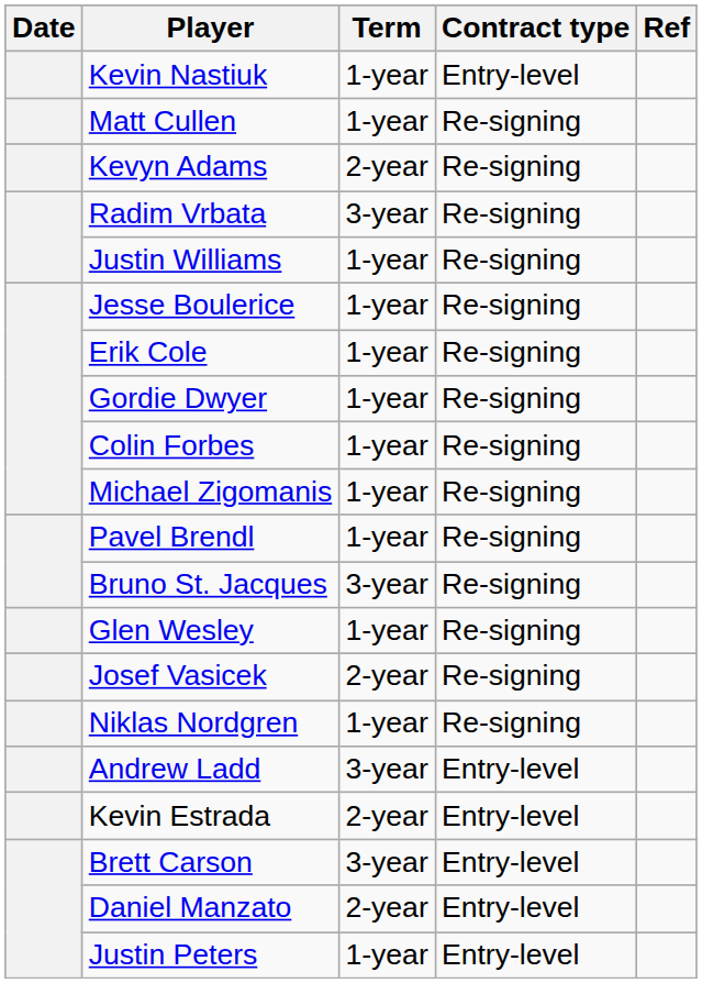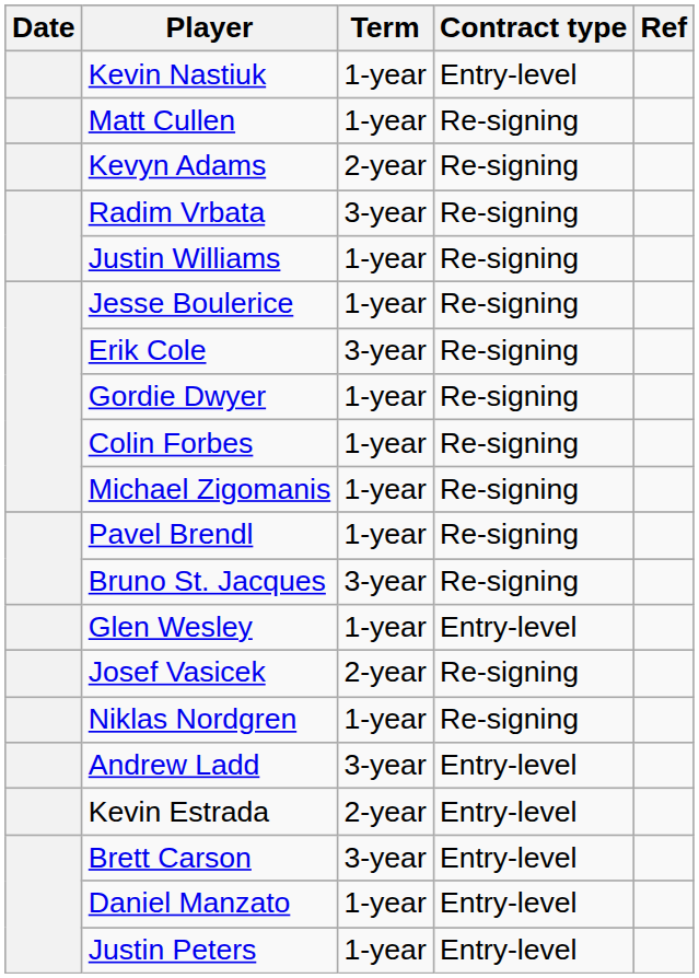 <table class="wikitable plainrowheaders">
 <tr style="background:#ddd; text-align:center;">
 <th>Date</th>
 <th>Player</th>
 <th>Term</th>
 <th>Contract type</th>
 <th>Ref</th>
 </tr>
 <tr>
 <th scope="row"></th>
 <td><a href='#'>Kevin Nastiuk</a></td>
 <td>1-year</td>
 <td>Entry-level</td>
 <td></td>
 </tr>
 <tr>
 <th scope="row"></th>
 <td><a href='#'>Matt Cullen</a></td>
 <td>1-year</td>
 <td>Re-signing</td>
 <td></td>
 </tr>
 <tr>
 <th scope="row"></th>
 <td><a href='#'>Kevyn Adams</a></td>
 <td>2-year</td>
 <td>Re-signing</td>
 <td></td>
 </tr>
 <tr>
 <th scope="row" rowspan=2></th>
 <td><a href='#'>Radim Vrbata</a></td>
 <td>3-year</td>
 <td>Re-signing</td>
 <td></td>
 </tr>
 <tr>
 <td><a href='#'>Justin Williams</a></td>
 <td>1-year</td>
 <td>Re-signing</td>
 <td></td>
 </tr>
 <tr>
 <th scope="row" rowspan=5></th>
 <td><a href='#'>Jesse Boulerice</a></td>
 <td>1-year</td>
 <td>Re-signing</td>
 <td></td>
 </tr>
 <tr>
 <td><a href='#'>Erik Cole</a></td>
-<td>1-year</td>
+<td>3-year</td>
 <td>Re-signing</td>
 <td></td>
 </tr>
 <tr>
 <td><a href='#'>Gordie Dwyer</a></td>
 <td>1-year</td>
 <td>Re-signing</td>
 <td></td>
 </tr>
 <tr>
 <td><a href='#'>Colin Forbes</a></td>
 <td>1-year</td>
 <td>Re-signing</td>
 <td></td>
 </tr>
 <tr>
 <td><a href='#'>Michael Zigomanis</a></td>
 <td>1-year</td>
 <td>Re-signing</td>
 <td></td>
 </tr>
 <tr>
 <th scope="row" rowspan=2></th>
 <td><a href='#'>Pavel Brendl</a></td>
 <td>1-year</td>
 <td>Re-signing</td>
 <td></td>
 </tr>
 <tr>
 <td><a href='#'>Bruno St. Jacques</a></td>
 <td>3-year</td>
 <td>Re-signing</td>
 <td></td>
 </tr>
 <tr>
 <th scope="row"></th>
 <td><a href='#'>Glen Wesley</a></td>
 <td>1-year</td>
-<td>Re-signing</td>
+<td>Entry-level</td>
 <td></td>
 </tr>
 <tr>
 <th scope="row"></th>
 <td><a href='#'>Josef Vasicek</a></td>
 <td>2-year</td>
 <td>Re-signing</td>
 <td></td>
 </tr>
 <tr>
 <th scope="row"></th>
 <td><a href='#'>Niklas Nordgren</a></td>
 <td>1-year</td>
 <td>Re-signing</td>
 <td></td>
 </tr>
 <tr>
 <th scope="row"></th>
 <td><a href='#'>Andrew Ladd</a></td>
 <td>3-year</td>
 <td>Entry-level</td>
 <td></td>
 </tr>
 <tr>
 <th scope="row"></th>
 <td>Kevin Estrada</td>
 <td>2-year</td>
 <td>Entry-level</td>
 <td></td>
 </tr>
 <tr>
 <th scope="row" rowspan=3></th>
 <td><a href='#'>Brett Carson</a></td>
 <td>3-year</td>
 <td>Entry-level</td>
 <td></td>
 </tr>
 <tr>
 <td><a href='#'>Daniel Manzato</a></td>
-<td>2-year</td>
+<td>1-year</td>
 <td>Entry-level</td>
 <td></td>
 </tr>
 <tr>
 <td><a href='#'>Justin Peters</a></td>
 <td>1-year</td>
 <td>Entry-level</td>
 <td></td>
 </tr>
 </table>
